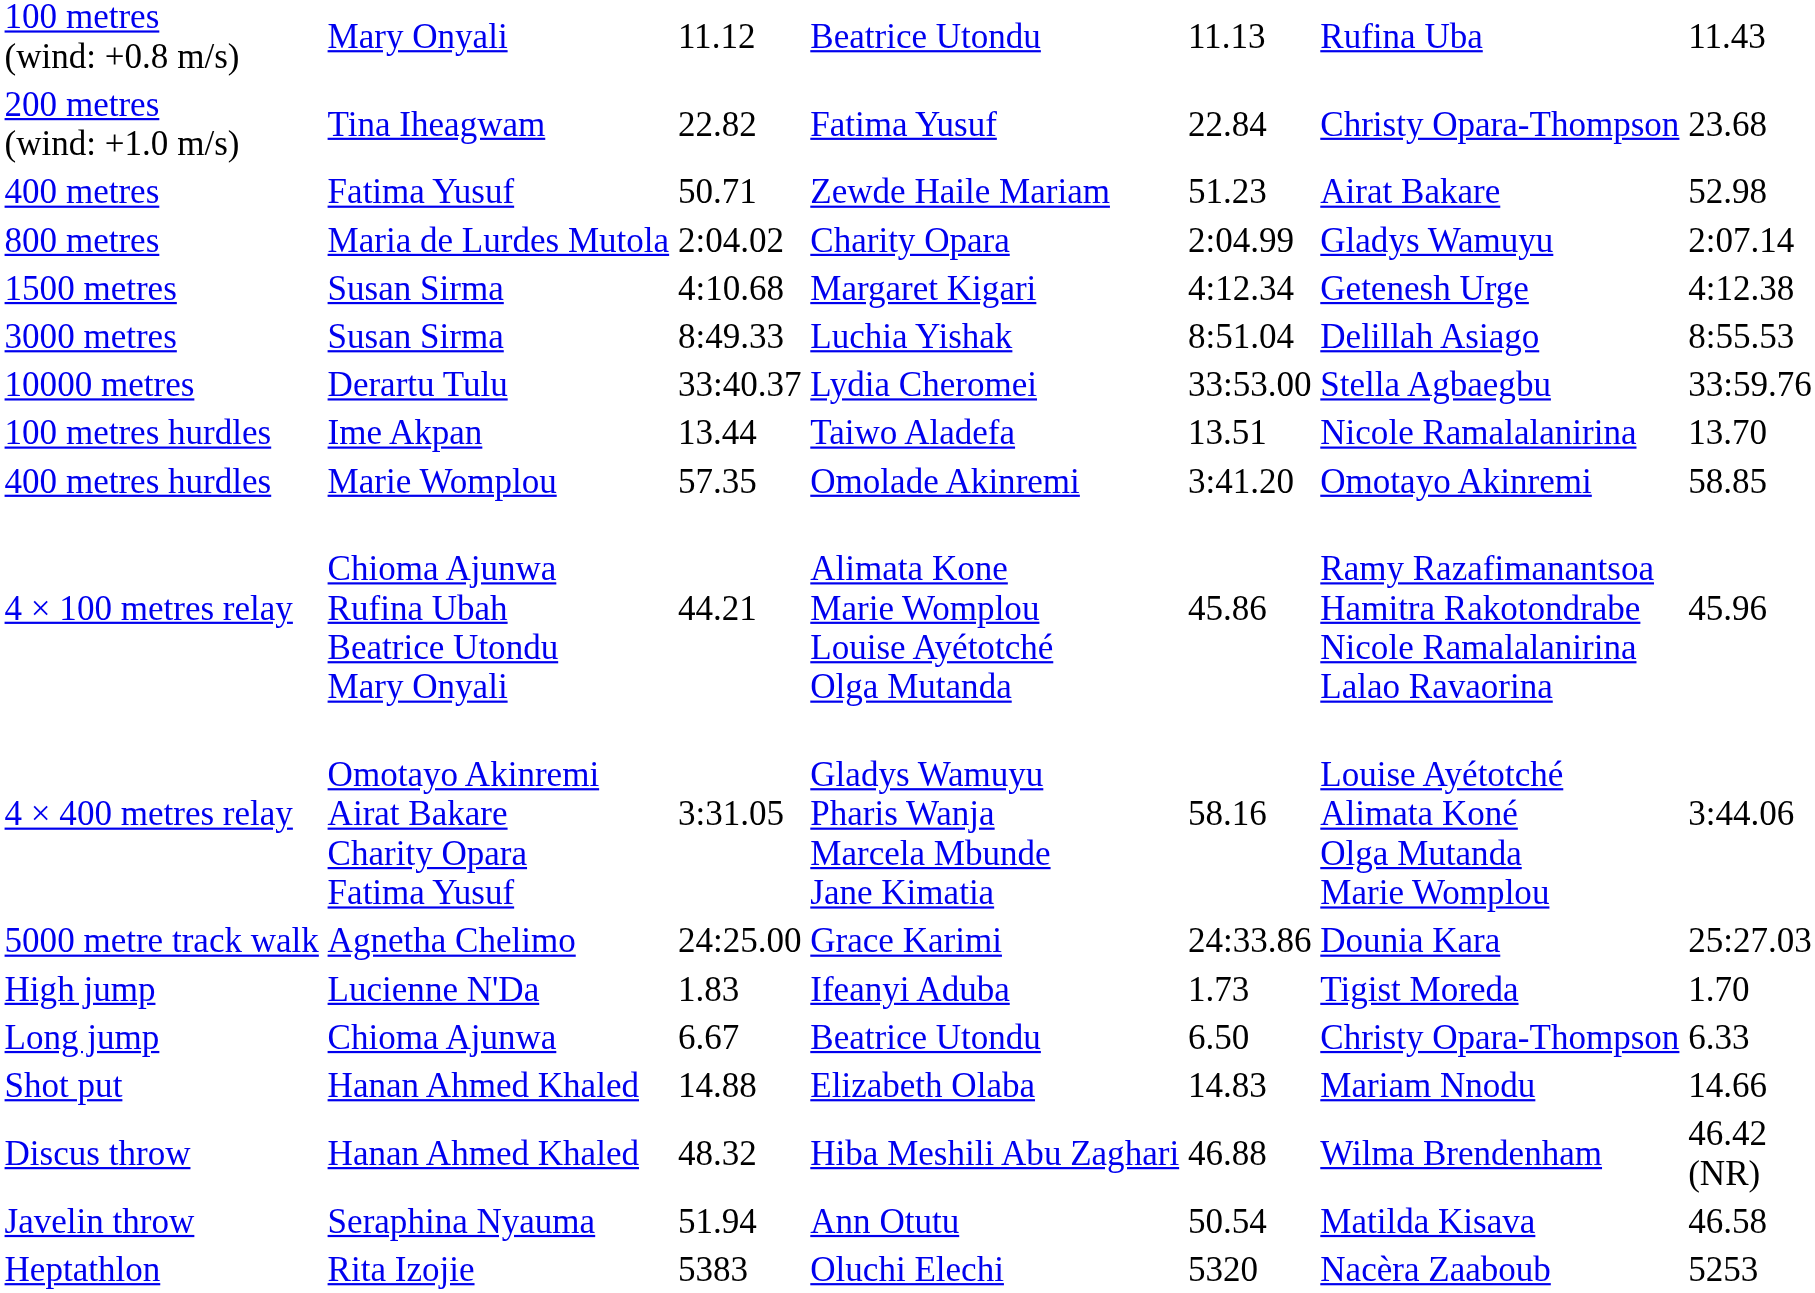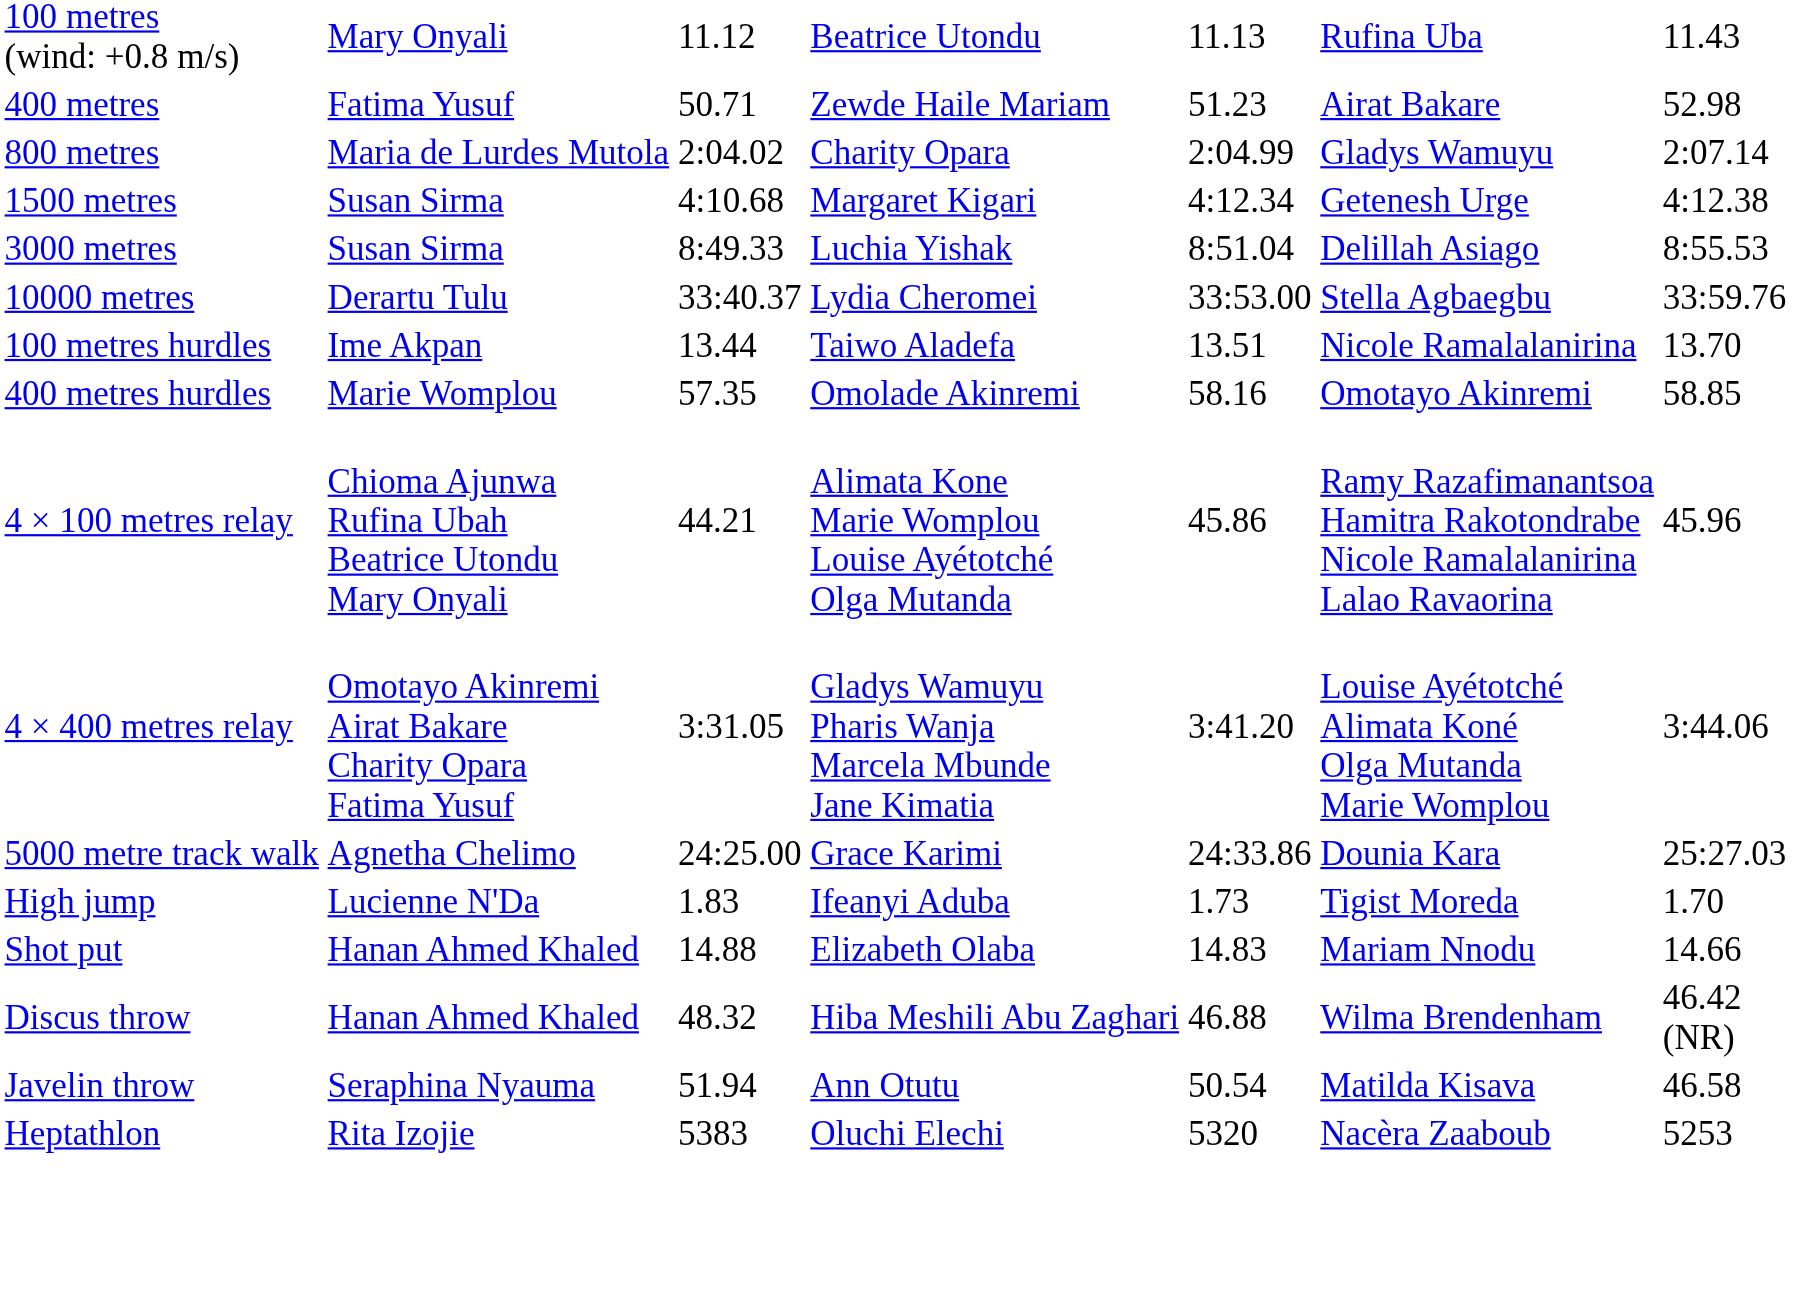 <table>
 <tr>
 <td><a href='#'>100 metres</a><br>(wind: +0.8 m/s)</td>
 <td><a href='#'>Mary Onyali</a><br> </td>
 <td>11.12</td>
 <td><a href='#'>Beatrice Utondu</a><br> </td>
 <td>11.13</td>
 <td><a href='#'>Rufina Uba</a><br> </td>
 <td>11.43</td>
-</tr>
-<tr>
-<td><a href='#'>200 metres</a><br>(wind: +1.0 m/s)</td>
-<td><a href='#'>Tina Iheagwam</a><br> </td>
-<td>22.82</td>
-<td><a href='#'>Fatima Yusuf</a><br> </td>
-<td>22.84</td>
-<td><a href='#'>Christy Opara-Thompson</a><br> </td>
-<td>23.68</td>
 </tr>
 <tr>
 <td><a href='#'>400 metres</a></td>
 <td><a href='#'>Fatima Yusuf</a><br> </td>
 <td>50.71</td>
 <td><a href='#'>Zewde Haile Mariam</a><br> </td>
 <td>51.23</td>
 <td><a href='#'>Airat Bakare</a><br> </td>
 <td>52.98</td>
 </tr>
 <tr>
 <td><a href='#'>800 metres</a></td>
 <td><a href='#'>Maria de Lurdes Mutola</a><br> </td>
 <td>2:04.02</td>
 <td><a href='#'>Charity Opara</a><br> </td>
 <td>2:04.99</td>
 <td><a href='#'>Gladys Wamuyu</a><br> </td>
 <td>2:07.14</td>
 </tr>
 <tr>
 <td><a href='#'>1500 metres</a></td>
 <td><a href='#'>Susan Sirma</a><br> </td>
 <td>4:10.68</td>
 <td><a href='#'>Margaret Kigari</a><br> </td>
 <td>4:12.34</td>
 <td><a href='#'>Getenesh Urge</a><br> </td>
 <td>4:12.38</td>
 </tr>
 <tr>
 <td><a href='#'>3000 metres</a></td>
 <td><a href='#'>Susan Sirma</a><br> </td>
 <td>8:49.33</td>
 <td><a href='#'>Luchia Yishak</a><br> </td>
 <td>8:51.04</td>
 <td><a href='#'>Delillah Asiago</a><br> </td>
 <td>8:55.53</td>
 </tr>
 <tr>
 <td><a href='#'>10000 metres</a></td>
 <td><a href='#'>Derartu Tulu</a><br> </td>
 <td>33:40.37</td>
 <td><a href='#'>Lydia Cheromei</a><br> </td>
 <td>33:53.00</td>
 <td><a href='#'>Stella Agbaegbu</a><br> </td>
 <td>33:59.76</td>
 </tr>
 <tr>
 <td><a href='#'>100 metres hurdles</a></td>
 <td><a href='#'>Ime Akpan</a><br> </td>
 <td>13.44</td>
 <td><a href='#'>Taiwo Aladefa</a><br> </td>
 <td>13.51</td>
 <td><a href='#'>Nicole Ramalalanirina</a><br> </td>
 <td>13.70</td>
 </tr>
 <tr>
 <td><a href='#'>400 metres hurdles</a></td>
 <td><a href='#'>Marie Womplou</a><br> </td>
 <td>57.35</td>
 <td><a href='#'>Omolade Akinremi</a><br> </td>
-<td>3:41.20</td>
+<td>58.16</td>
 <td><a href='#'>Omotayo Akinremi</a><br> </td>
 <td>58.85</td>
 </tr>
 <tr>
 <td><a href='#'>4 × 100 metres relay</a></td>
 <td><br><a href='#'>Chioma Ajunwa</a><br><a href='#'>Rufina Ubah</a><br><a href='#'>Beatrice Utondu</a><br><a href='#'>Mary Onyali</a></td>
 <td>44.21</td>
 <td><br><a href='#'>Alimata Kone</a><br><a href='#'>Marie Womplou</a><br><a href='#'>Louise Ayétotché</a><br><a href='#'>Olga Mutanda</a></td>
 <td>45.86</td>
 <td><br><a href='#'>Ramy Razafimanantsoa</a><br><a href='#'>Hamitra Rakotondrabe</a><br><a href='#'>Nicole Ramalalanirina</a><br><a href='#'>Lalao Ravaorina</a></td>
 <td>45.96</td>
 </tr>
 <tr>
 <td><a href='#'>4 × 400 metres relay</a></td>
 <td><br><a href='#'>Omotayo Akinremi</a><br><a href='#'>Airat Bakare</a><br><a href='#'>Charity Opara</a><br><a href='#'>Fatima Yusuf</a></td>
 <td>3:31.05</td>
 <td><br><a href='#'>Gladys Wamuyu</a><br><a href='#'>Pharis Wanja</a><br><a href='#'>Marcela Mbunde</a><br><a href='#'>Jane Kimatia</a></td>
-<td>58.16</td>
+<td>3:41.20</td>
 <td><br><a href='#'>Louise Ayétotché</a><br><a href='#'>Alimata Koné</a><br><a href='#'>Olga Mutanda</a><br><a href='#'>Marie Womplou</a></td>
 <td>3:44.06</td>
 </tr>
 <tr>
 <td><a href='#'>5000 metre track walk</a></td>
 <td><a href='#'>Agnetha Chelimo</a><br> </td>
 <td>24:25.00</td>
 <td><a href='#'>Grace Karimi</a><br> </td>
 <td>24:33.86</td>
 <td><a href='#'>Dounia Kara</a><br> </td>
 <td>25:27.03</td>
 </tr>
 <tr>
 <td><a href='#'>High jump</a></td>
 <td><a href='#'>Lucienne N'Da</a><br> </td>
 <td>1.83</td>
 <td><a href='#'>Ifeanyi Aduba</a><br> </td>
 <td>1.73</td>
 <td><a href='#'>Tigist Moreda</a><br> </td>
 <td>1.70</td>
-</tr>
-<tr>
-<td><a href='#'>Long jump</a></td>
-<td><a href='#'>Chioma Ajunwa</a><br> </td>
-<td>6.67</td>
-<td><a href='#'>Beatrice Utondu</a><br> </td>
-<td>6.50</td>
-<td><a href='#'>Christy Opara-Thompson</a><br> </td>
-<td>6.33</td>
 </tr>
 <tr>
 <td><a href='#'>Shot put</a></td>
 <td><a href='#'>Hanan Ahmed Khaled</a><br> </td>
 <td>14.88</td>
 <td><a href='#'>Elizabeth Olaba</a><br> </td>
 <td>14.83</td>
 <td><a href='#'>Mariam Nnodu</a><br> </td>
 <td>14.66</td>
 </tr>
 <tr>
 <td><a href='#'>Discus throw</a></td>
 <td><a href='#'>Hanan Ahmed Khaled</a><br> </td>
 <td>48.32</td>
 <td><a href='#'>Hiba Meshili Abu Zaghari</a><br> </td>
 <td>46.88</td>
 <td><a href='#'>Wilma Brendenham</a><br> </td>
 <td>46.42<br>(NR)</td>
 </tr>
 <tr>
 <td><a href='#'>Javelin throw</a></td>
 <td><a href='#'>Seraphina Nyauma</a><br> </td>
 <td>51.94</td>
 <td><a href='#'>Ann Otutu</a><br> </td>
 <td>50.54</td>
 <td><a href='#'>Matilda Kisava</a><br> </td>
 <td>46.58</td>
 </tr>
 <tr>
 <td><a href='#'>Heptathlon</a></td>
 <td><a href='#'>Rita Izojie</a><br> </td>
 <td>5383</td>
 <td><a href='#'>Oluchi Elechi</a><br> </td>
 <td>5320</td>
 <td><a href='#'>Nacèra Zaaboub</a><br> </td>
 <td>5253</td>
 </tr>
 </table>
